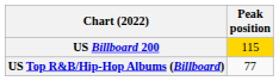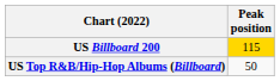 <table class="wikitable sortable plainrowheaders" style="text-align:center">
 <tr>
 <th scope="col">Chart (2022)</th>
 <th scope="col">Peak<br>position</th>
 </tr>
 <tr>
 <th scope="row">US <a href='#'><em>Billboard</em> 200</a></th>
 <td style="background: gold;">115</td>
 </tr>
 <tr>
 <th scope="row">US <a href='#'>Top R&B/Hip-Hop Albums</a> (<em><a href='#'>Billboard</a></em>)</th>
-<td>77</td>
+<td>50</td>
 </tr>
 </table>
